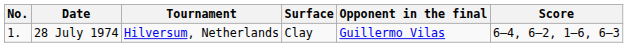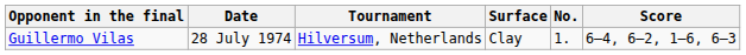 <table class="wikitable">
 <tr>
-<th>No.</th>
+<th>Opponent in the final</th>
 <th>Date</th>
 <th>Tournament</th>
 <th>Surface</th>
-<th>Opponent in the final</th>
+<th>No.</th>
 <th>Score</th>
 </tr>
 <tr>
-<td>1.</td>
+<td> <a href='#'>Guillermo Vilas</a></td>
 <td>28 July 1974</td>
 <td><a href='#'>Hilversum</a>, Netherlands</td>
 <td>Clay</td>
-<td> <a href='#'>Guillermo Vilas</a></td>
+<td>1.</td>
 <td>6–4, 6–2, 1–6, 6–3</td>
 </tr>
 </table>
